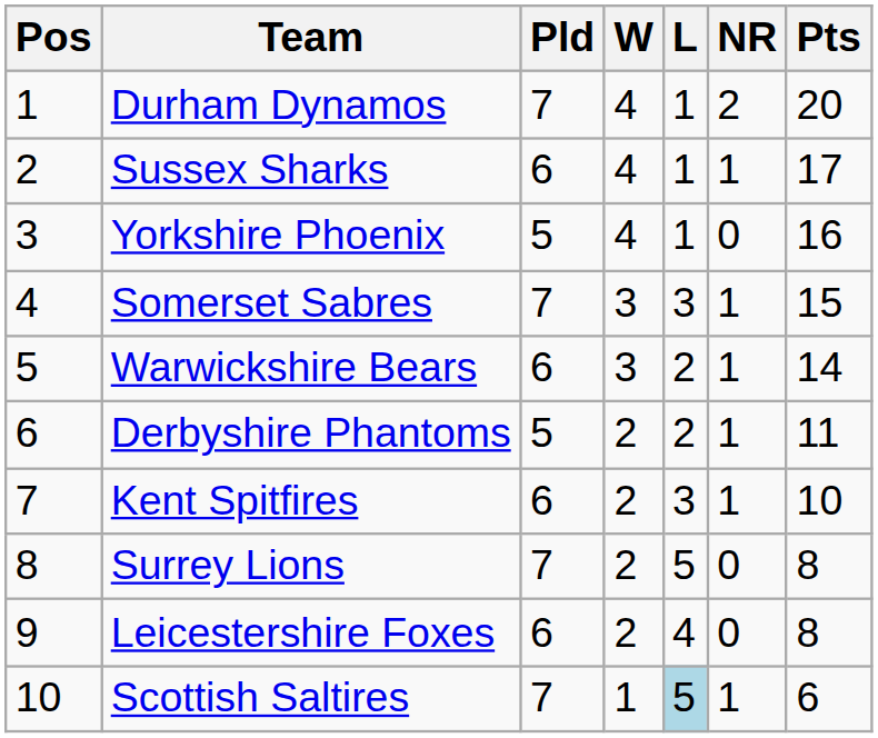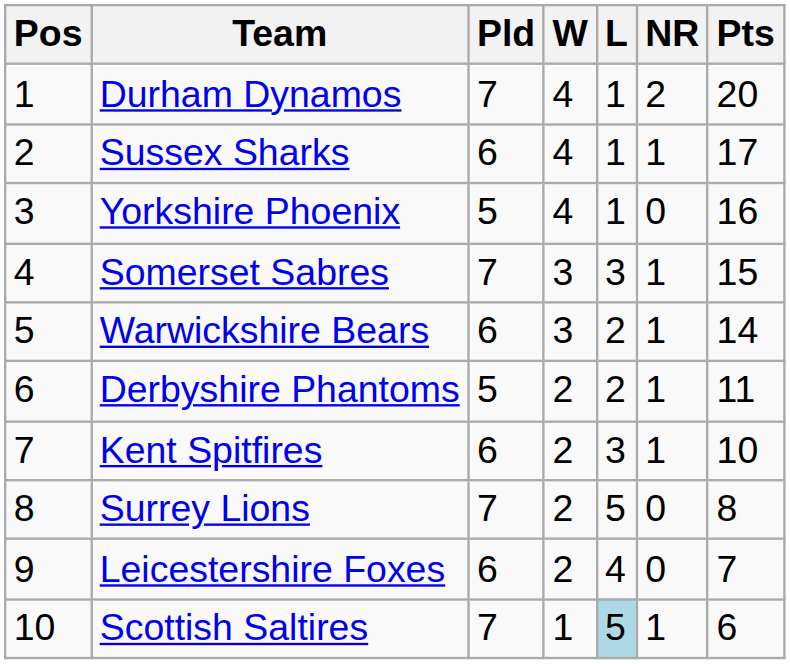 <table class="wikitable">
 <tr>
 <th>Pos</th>
 <th>Team</th>
 <th>Pld</th>
 <th>W</th>
 <th>L</th>
 <th>NR</th>
 <th>Pts</th>
 </tr>
 <tr>
 <td>1</td>
 <td><a href='#'>Durham Dynamos</a></td>
 <td>7</td>
 <td>4</td>
 <td>1</td>
 <td>2</td>
 <td>20</td>
 </tr>
 <tr>
 <td>2</td>
 <td><a href='#'>Sussex Sharks</a></td>
 <td>6</td>
 <td>4</td>
 <td>1</td>
 <td>1</td>
 <td>17</td>
 </tr>
 <tr>
 <td>3</td>
 <td><a href='#'>Yorkshire Phoenix</a></td>
 <td>5</td>
 <td>4</td>
 <td>1</td>
 <td>0</td>
 <td>16</td>
 </tr>
 <tr>
 <td>4</td>
 <td><a href='#'>Somerset Sabres</a></td>
 <td>7</td>
 <td>3</td>
 <td>3</td>
 <td>1</td>
 <td>15</td>
 </tr>
 <tr>
 <td>5</td>
 <td><a href='#'>Warwickshire Bears</a></td>
 <td>6</td>
 <td>3</td>
 <td>2</td>
 <td>1</td>
 <td>14</td>
 </tr>
 <tr>
 <td>6</td>
 <td><a href='#'>Derbyshire Phantoms</a></td>
 <td>5</td>
 <td>2</td>
 <td>2</td>
 <td>1</td>
 <td>11</td>
 </tr>
 <tr>
 <td>7</td>
 <td><a href='#'>Kent Spitfires</a></td>
 <td>6</td>
 <td>2</td>
 <td>3</td>
 <td>1</td>
 <td>10</td>
 </tr>
 <tr>
 <td>8</td>
 <td><a href='#'>Surrey Lions</a></td>
 <td>7</td>
 <td>2</td>
 <td>5</td>
 <td>0</td>
 <td>8</td>
 </tr>
 <tr>
 <td>9</td>
 <td><a href='#'>Leicestershire Foxes</a></td>
 <td>6</td>
 <td>2</td>
 <td>4</td>
 <td>0</td>
-<td>8</td>
+<td>7</td>
 </tr>
 <tr>
 <td>10</td>
 <td><a href='#'>Scottish Saltires</a></td>
 <td>7</td>
 <td>1</td>
 <td style="background: lightblue;">5</td>
 <td>1</td>
 <td>6</td>
 </tr>
 </table>
